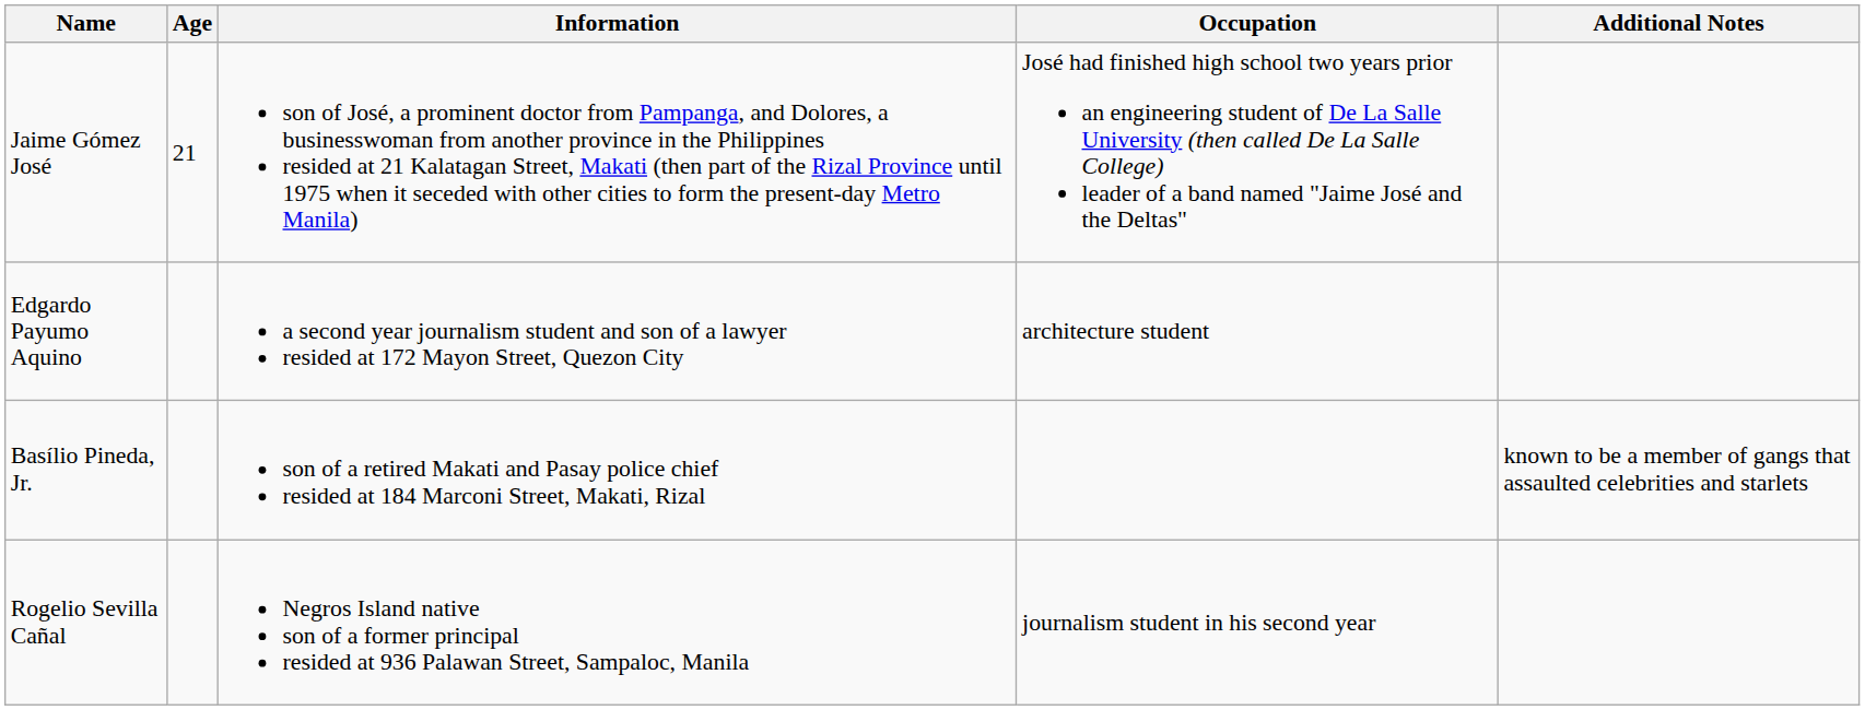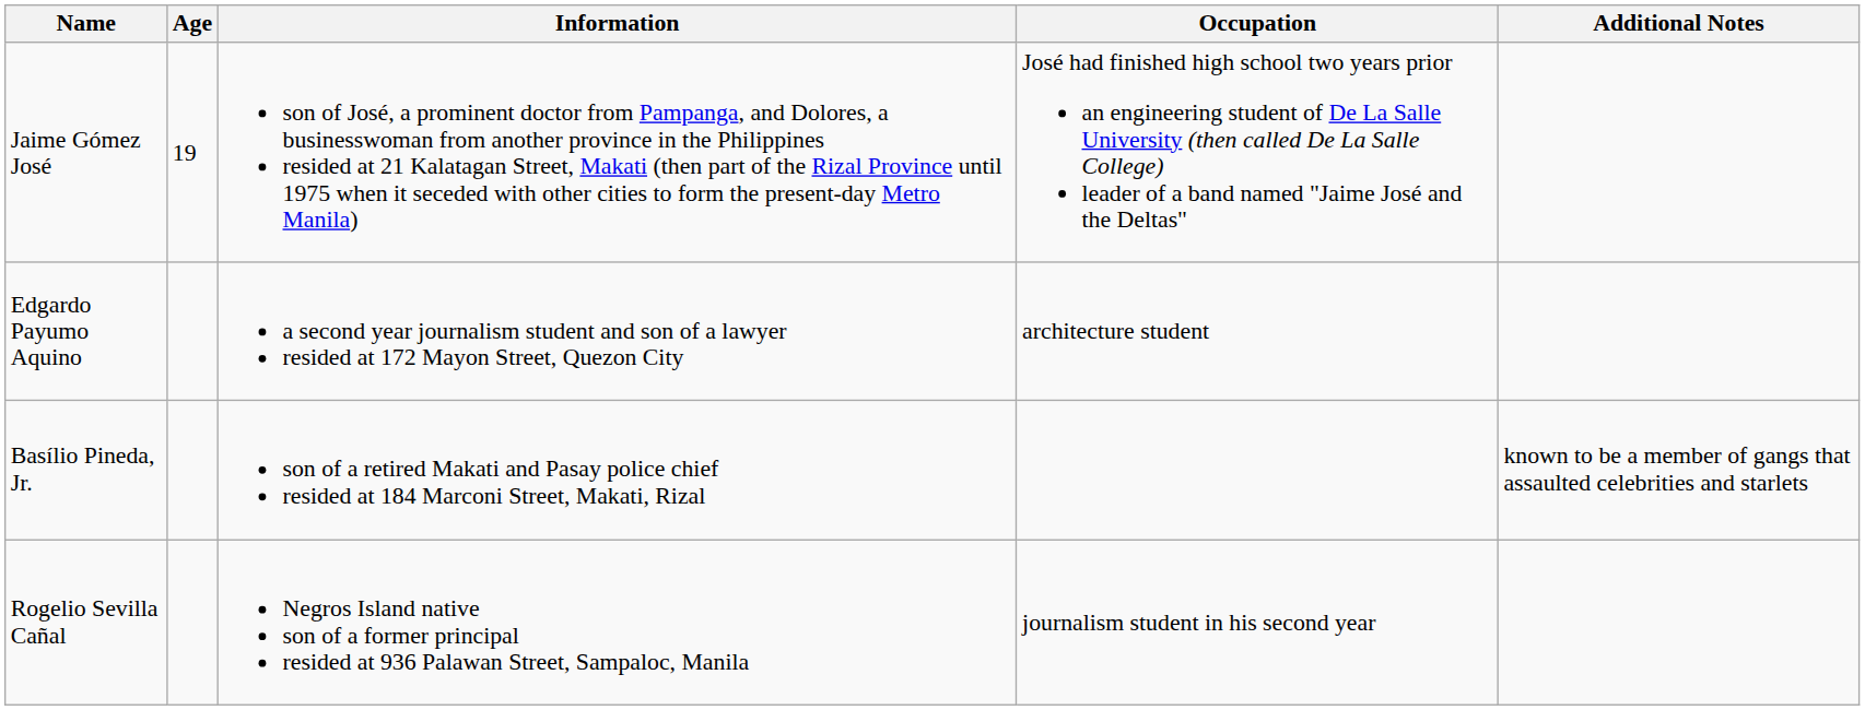 <table class="wikitable">
 <tr>
 <th>Name</th>
 <th>Age</th>
 <th>Information</th>
 <th>Occupation</th>
 <th>Additional Notes</th>
 </tr>
 <tr>
 <td>Jaime Gómez José</td>
-<td>21</td>
+<td>19</td>
 <td><br><ul><li>son of José, a prominent doctor from <a href='#'>Pampanga</a>, and Dolores, a businesswoman from another province in the Philippines</li><li>resided at 21 Kalatagan Street, <a href='#'>Makati</a> (then part of the <a href='#'>Rizal Province</a> until 1975 when it seceded with other cities to form the present-day <a href='#'>Metro Manila</a>)</li></ul></td>
 <td>José had finished high school two years prior<br><ul><li>an engineering student of <a href='#'>De La Salle University</a> <em>(then called De La Salle College)</em></li><li>leader of a band named "Jaime José and the Deltas"</li></ul></td>
 <td known to be a member of gangs who assaulted celebrities and starlets.></td>
 </tr>
 <tr>
 <td>Edgardo Payumo Aquino</td>
 <td></td>
 <td><br><ul><li>a second year journalism student and son of a lawyer</li><li>resided at 172 Mayon Street, Quezon City</li></ul></td>
 <td>architecture student</td>
 <td></td>
 </tr>
 <tr>
 <td>Basílio Pineda, Jr.</td>
 <td></td>
 <td><br><ul><li>son of a retired Makati and Pasay police chief</li><li>resided at 184 Marconi Street, Makati, Rizal</li></ul></td>
 <td></td>
 <td>known to be a member of gangs that assaulted celebrities and starlets</td>
 </tr>
 <tr>
 <td>Rogelio Sevilla Cañal</td>
 <td></td>
 <td><br><ul><li>Negros Island native</li><li>son of a former principal</li><li>resided at 936 Palawan Street, Sampaloc, Manila</li></ul></td>
 <td>journalism student in his second year</td>
 </tr>
 </table>
